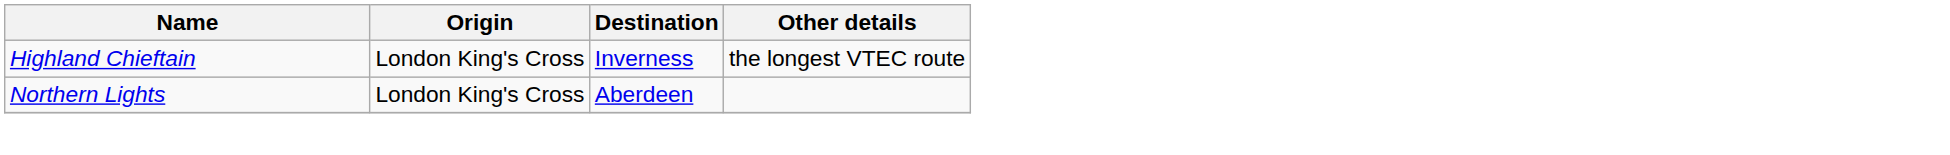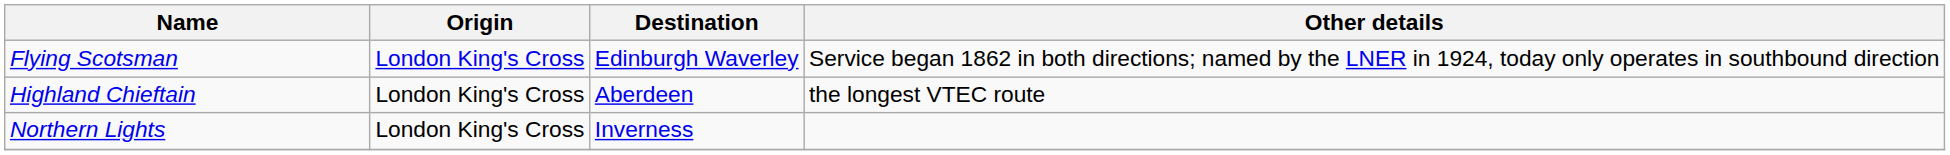 <table class="wikitable" border="1">
 <tr>
 <th width="250px"><strong>Name</strong></th>
 <th><strong>Origin</strong></th>
 <th><strong>Destination</strong></th>
 <th><strong>Other details</strong></th>
 </tr>
 <tr>
+<td><em><a href='#'>Flying Scotsman</a></em></td>
+<td><a href='#'>London King's Cross</a></td>
+<td><a href='#'>Edinburgh Waverley</a></td>
+<td>Service began 1862 in both directions; named by the <a href='#'>LNER</a> in 1924, today only operates in southbound direction</td>
+</tr>
+<tr>
 <td><em><a href='#'>Highland Chieftain</a></em></td>
 <td>London King's Cross</td>
-<td><a href='#'>Inverness</a></td>
+<td><a href='#'>Aberdeen</a></td>
 <td>the longest VTEC route</td>
 </tr>
 <tr>
 <td><em><a href='#'>Northern Lights</a></em></td>
 <td>London King's Cross</td>
-<td><a href='#'>Aberdeen</a></td>
+<td><a href='#'>Inverness</a></td>
 <td></td>
 </tr>
 <tr>
 </tr>
 </table>
